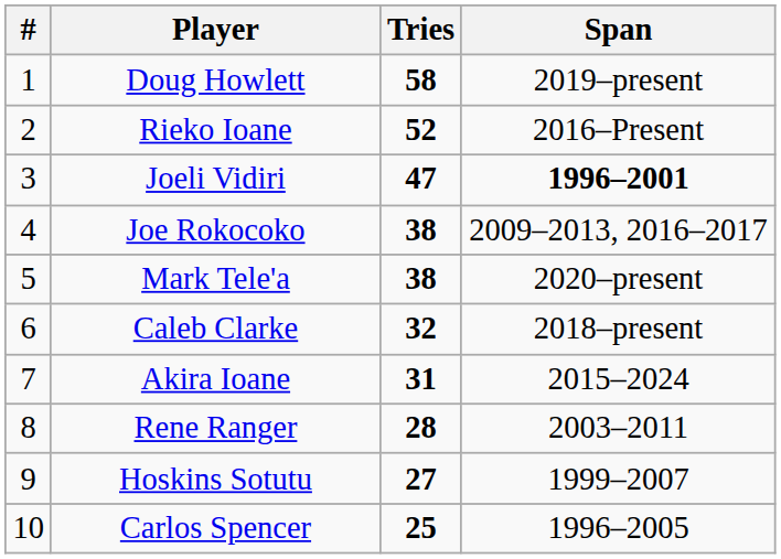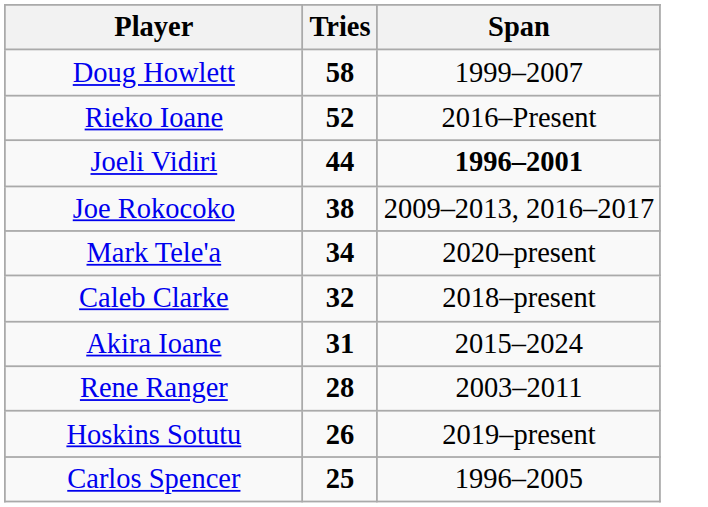 <table class="wikitable sortable" style="text-align:center;">
 <tr>
-<th>#</th>
 <th style="width:160px;">Player</th>
 <th>Tries</th>
 <th>Span</th>
 </tr>
 <tr>
-<td>1</td>
 <td><a href='#'>Doug Howlett</a></td>
 <td><strong>58</strong></td>
-<td>2019–present</td>
+<td>1999–2007</td>
 </tr>
 <tr>
-<td>2</td>
 <td><a href='#'>Rieko Ioane</a></td>
 <td><strong>52</strong></td>
 <td>2016–Present</td>
 </tr>
 <tr>
-<td>3</td>
 <td><a href='#'>Joeli Vidiri</a></td>
-<td><strong>47</strong></td>
+<td><strong>44</strong></td>
 <td><strong>1996–2001</strong></td>
 </tr>
 <tr>
-<td>4</td>
 <td><a href='#'>Joe Rokocoko</a></td>
 <td><strong>38</strong></td>
 <td>2009–2013, 2016–2017</td>
 </tr>
 <tr>
-<td>5</td>
 <td><a href='#'>Mark Tele'a</a></td>
-<td><strong>38</strong></td>
+<td><strong>34</strong></td>
 <td>2020–present</td>
 </tr>
 <tr>
-<td>6</td>
 <td><a href='#'>Caleb Clarke</a></td>
 <td><strong>32</strong></td>
 <td>2018–present</td>
 </tr>
 <tr>
-<td>7</td>
 <td><a href='#'>Akira Ioane</a></td>
 <td><strong>31</strong></td>
 <td>2015–2024</td>
 </tr>
 <tr>
-<td>8</td>
 <td><a href='#'>Rene Ranger</a></td>
 <td><strong>28</strong></td>
 <td>2003–2011</td>
 </tr>
 <tr>
-<td>9</td>
 <td><a href='#'>Hoskins Sotutu</a></td>
-<td><strong>27</strong></td>
-<td>1999–2007</td>
+<td><strong>26</strong></td>
+<td>2019–present</td>
 </tr>
 <tr>
-<td>10</td>
 <td><a href='#'>Carlos Spencer</a></td>
 <td><strong>25</strong></td>
 <td>1996–2005</td>
 </tr>
 </table>
